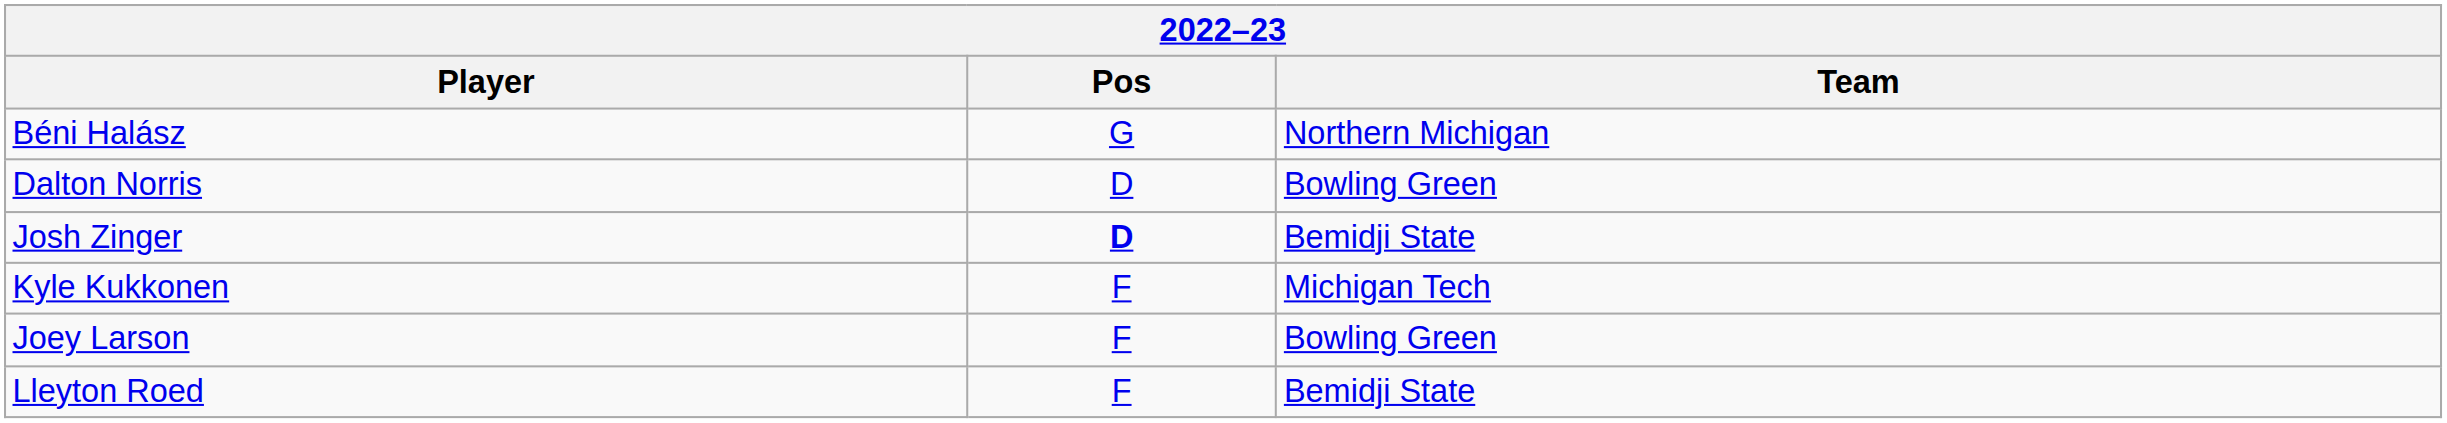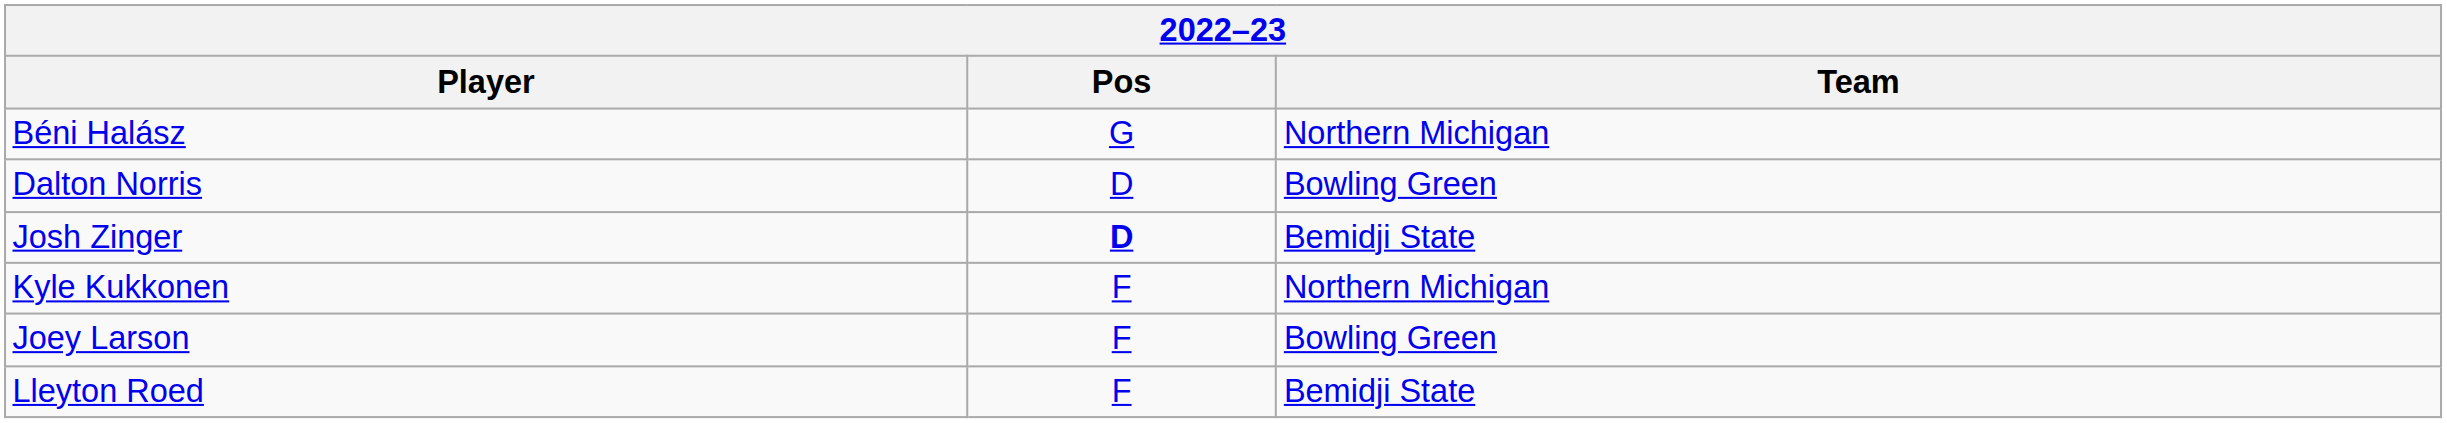 <table class="wikitable" width=95%>
 <tr>
 <th colspan=3><a href='#'>2022–23</a></th>
 </tr>
 <tr>
 <th>Player</th>
 <th>Pos</th>
 <th>Team</th>
 </tr>
 <tr>
 <td><a href='#'>Béni Halász</a></td>
 <td align=center><a href='#'>G</a></td>
 <td><a href='#'>Northern Michigan</a></td>
 </tr>
 <tr>
 <td><a href='#'>Dalton Norris</a></td>
 <td align=center><a href='#'>D</a></td>
 <td><a href='#'>Bowling Green</a></td>
 </tr>
 <tr>
 <td><a href='#'>Josh Zinger</a></td>
 <td align=center><strong><a href='#'>D</a></strong></td>
 <td><a href='#'>Bemidji State</a></td>
 </tr>
 <tr>
 <td><a href='#'>Kyle Kukkonen</a></td>
 <td align=center><a href='#'>F</a></td>
-<td><a href='#'>Michigan Tech</a></td>
+<td><a href='#'>Northern Michigan</a></td>
 </tr>
 <tr>
 <td><a href='#'>Joey Larson</a></td>
 <td align=center><a href='#'>F</a></td>
 <td><a href='#'>Bowling Green</a></td>
 </tr>
 <tr>
 <td><a href='#'>Lleyton Roed</a></td>
 <td align=center><a href='#'>F</a></td>
 <td><a href='#'>Bemidji State</a></td>
 </tr>
 </table>
